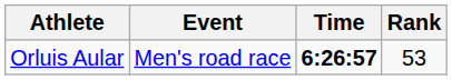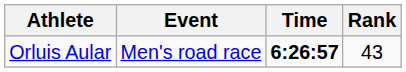 <table class=wikitable style=font-size:95%;text-align:center>
 <tr>
 <th>Athlete</th>
 <th>Event</th>
 <th>Time</th>
 <th>Rank</th>
 </tr>
 <tr align=center>
 <td align=left><a href='#'>Orluis Aular</a></td>
 <td align=left><a href='#'>Men's road race</a></td>
 <td><strong>6:26:57</strong></td>
-<td>53</td>
+<td>43</td>
 </tr>
 </table>
